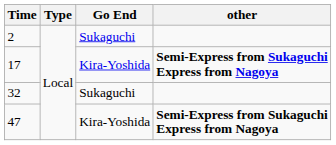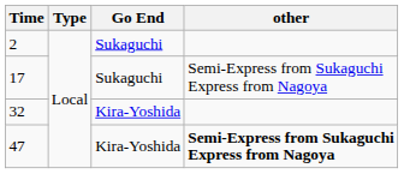 <table class="wikitable">
 <tr>
 <th>Time</th>
 <th>Type</th>
 <th>Go End</th>
 <th>other</th>
 </tr>
 <tr>
 <td>2</td>
 <td rowspan="4">Local</td>
 <td><a href='#'>Sukaguchi</a></td>
 <td></td>
 </tr>
 <tr>
 <td>17</td>
-<td><a href='#'>Kira-Yoshida</a></td>
-<td><strong>Semi-Express from <a href='#'>Sukaguchi</a><br>Express from <a href='#'>Nagoya</a></strong></td>
+<td>Sukaguchi</td>
+<td>Semi-Express from <a href='#'>Sukaguchi</a><br>Express from <a href='#'>Nagoya</a></td>
 </tr>
 <tr>
 <td>32</td>
-<td>Sukaguchi</td>
+<td><a href='#'>Kira-Yoshida</a></td>
 <td></td>
 </tr>
 <tr>
 <td>47</td>
 <td>Kira-Yoshida</td>
 <td><strong>Semi-Express from Sukaguchi<br>Express from Nagoya</strong></td>
 </tr>
 </table>
